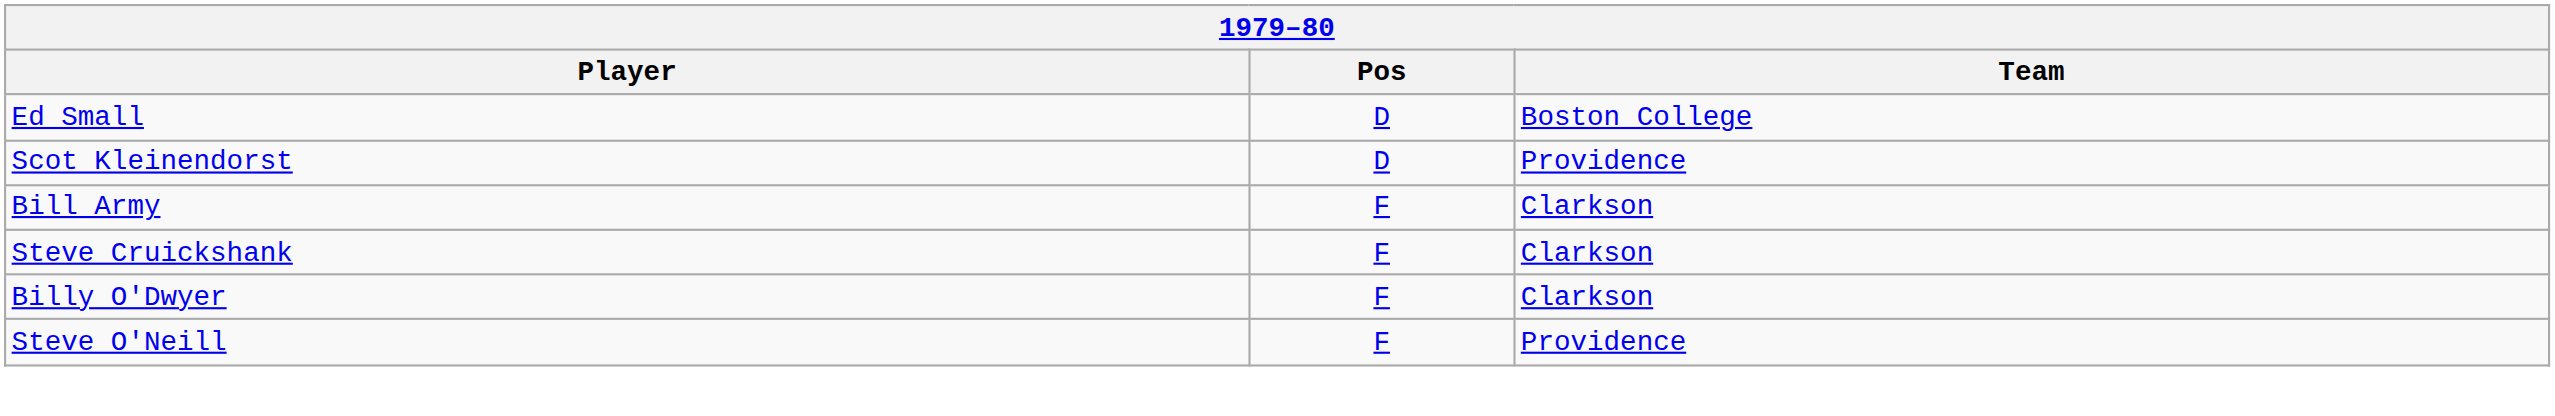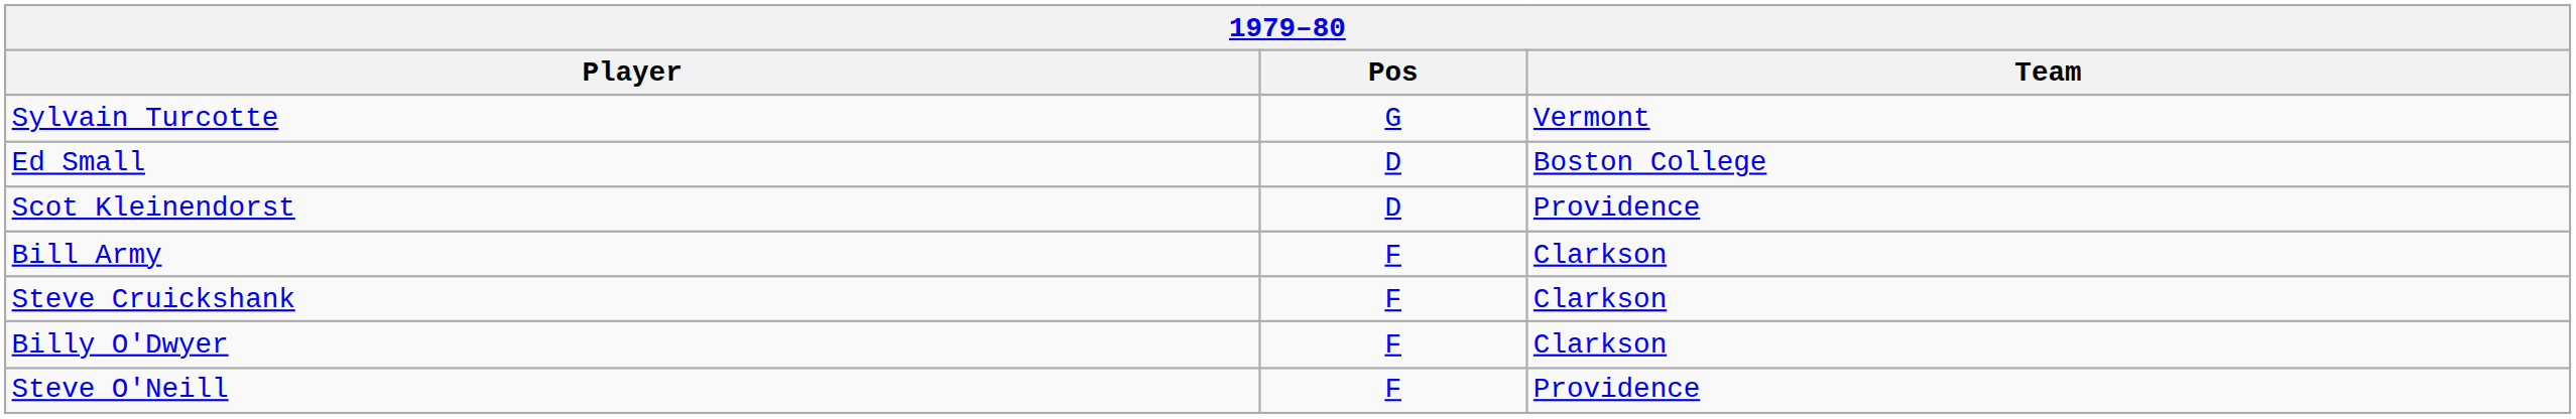 <table class="wikitable" width=95%>
 <tr>
 <th colspan=3><a href='#'>1979–80</a></th>
 </tr>
 <tr>
 <th>Player</th>
 <th>Pos</th>
 <th>Team</th>
+</tr>
+<tr>
+<td><a href='#'>Sylvain Turcotte</a></td>
+<td align=center><a href='#'>G</a></td>
+<td><a href='#'>Vermont</a></td>
 </tr>
 <tr>
 <td><a href='#'>Ed Small</a></td>
 <td align=center><a href='#'>D</a></td>
 <td><a href='#'>Boston College</a></td>
 </tr>
 <tr>
 <td><a href='#'>Scot Kleinendorst</a></td>
 <td align=center><a href='#'>D</a></td>
 <td><a href='#'>Providence</a></td>
 </tr>
 <tr>
 <td><a href='#'>Bill Army</a></td>
 <td align=center><a href='#'>F</a></td>
 <td><a href='#'>Clarkson</a></td>
 </tr>
 <tr>
 <td><a href='#'>Steve Cruickshank</a></td>
 <td align=center><a href='#'>F</a></td>
 <td><a href='#'>Clarkson</a></td>
 </tr>
 <tr>
 <td><a href='#'>Billy O'Dwyer</a></td>
 <td align=center><a href='#'>F</a></td>
 <td><a href='#'>Clarkson</a></td>
 </tr>
 <tr>
 <td><a href='#'>Steve O'Neill</a></td>
 <td align=center><a href='#'>F</a></td>
 <td><a href='#'>Providence</a></td>
 </tr>
 </table>
